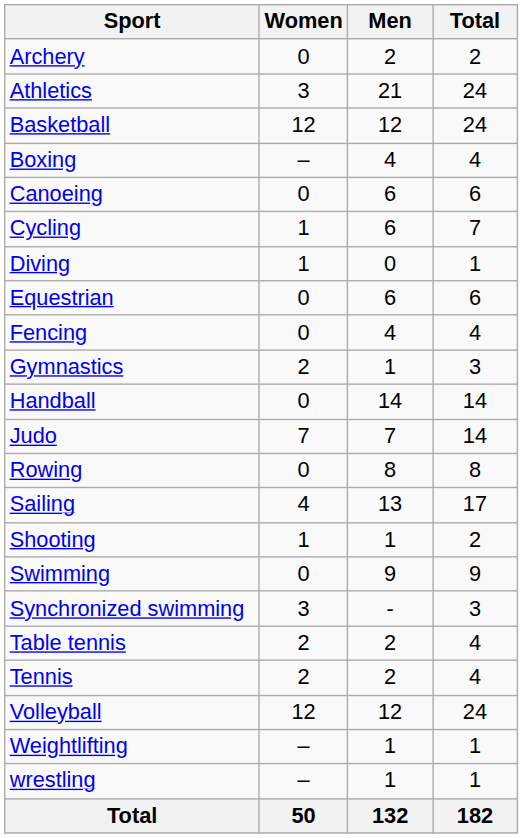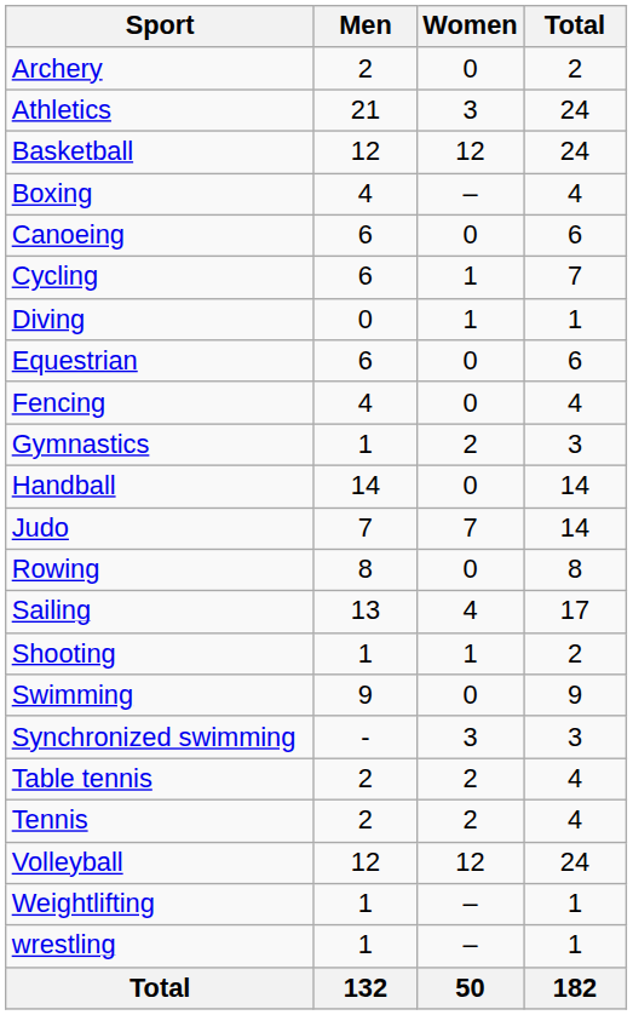 <table class="wikitable sortable" style="text-align:center;">
 <tr>
 <th width=180>Sport</th>
+<th width=55>Men</th>
 <th width=55>Women</th>
-<th width=55>Men</th>
 <th width=55>Total</th>
 </tr>
 <tr>
 <td align=left><a href='#'>Archery</a></td>
+<td>2</td>
 <td>0</td>
-<td>2</td>
 <td>2</td>
 </tr>
 <tr>
 <td align=left><a href='#'>Athletics</a></td>
+<td>21</td>
 <td>3</td>
-<td>21</td>
 <td>24</td>
 </tr>
 <tr>
 <td align=left><a href='#'>Basketball</a></td>
 <td>12</td>
 <td>12</td>
 <td>24</td>
 </tr>
 <tr>
 <td align=left><a href='#'>Boxing</a></td>
+<td>4</td>
 <td>–</td>
-<td>4</td>
 <td>4</td>
 </tr>
 <tr>
 <td align=left><a href='#'>Canoeing</a></td>
+<td>6</td>
 <td>0</td>
-<td>6</td>
 <td>6</td>
 </tr>
 <tr>
 <td align=left><a href='#'>Cycling</a></td>
+<td>6</td>
 <td>1</td>
-<td>6</td>
 <td>7</td>
 </tr>
 <tr>
 <td align=left><a href='#'>Diving</a></td>
+<td>0</td>
 <td>1</td>
-<td>0</td>
 <td>1</td>
 </tr>
 <tr>
 <td align=left><a href='#'>Equestrian</a></td>
+<td>6</td>
 <td>0</td>
-<td>6</td>
 <td>6</td>
 </tr>
 <tr>
 <td align=left><a href='#'>Fencing</a></td>
+<td>4</td>
 <td>0</td>
-<td>4</td>
 <td>4</td>
 </tr>
 <tr>
 <td align=left><a href='#'>Gymnastics</a></td>
+<td>1</td>
 <td>2</td>
-<td>1</td>
 <td>3</td>
 </tr>
 <tr>
 <td align=left><a href='#'>Handball</a></td>
+<td>14</td>
 <td>0</td>
-<td>14</td>
 <td>14</td>
 </tr>
 <tr>
 <td align=left><a href='#'>Judo</a></td>
 <td>7</td>
 <td>7</td>
 <td>14</td>
 </tr>
 <tr>
 <td align=left><a href='#'>Rowing</a></td>
+<td>8</td>
 <td>0</td>
-<td>8</td>
 <td>8</td>
 </tr>
 <tr>
 <td align=left><a href='#'>Sailing</a></td>
+<td>13</td>
 <td>4</td>
-<td>13</td>
 <td>17</td>
 </tr>
 <tr>
 <td align=left><a href='#'>Shooting</a></td>
 <td>1</td>
 <td>1</td>
 <td>2</td>
 </tr>
 <tr>
 <td align=left><a href='#'>Swimming</a></td>
+<td>9</td>
 <td>0</td>
-<td>9</td>
 <td>9</td>
 </tr>
 <tr>
 <td align=left><a href='#'>Synchronized swimming</a></td>
+<td>-</td>
 <td>3</td>
-<td>-</td>
 <td>3</td>
 </tr>
 <tr>
 <td align=left><a href='#'>Table tennis</a></td>
 <td>2</td>
 <td>2</td>
 <td>4</td>
 </tr>
 <tr>
 <td align=left><a href='#'>Tennis</a></td>
 <td>2</td>
 <td>2</td>
 <td>4</td>
 </tr>
 <tr>
 <td align=left><a href='#'>Volleyball</a></td>
 <td>12</td>
 <td>12</td>
 <td>24</td>
 </tr>
 <tr>
 <td align=left><a href='#'>Weightlifting</a></td>
+<td>1</td>
 <td>–</td>
-<td>1</td>
 <td>1</td>
 </tr>
 <tr>
 <td align=left><a href='#'>wrestling</a></td>
+<td>1</td>
 <td>–</td>
-<td>1</td>
 <td>1</td>
 </tr>
 <tr>
 <th>Total</th>
+<th>132</th>
 <th>50</th>
-<th>132</th>
 <th>182</th>
 </tr>
 </table>
